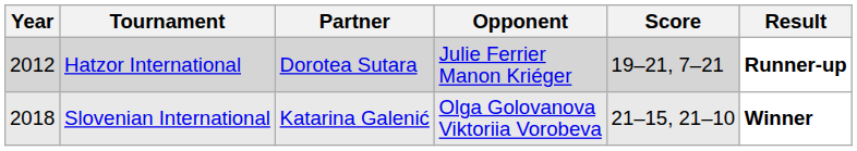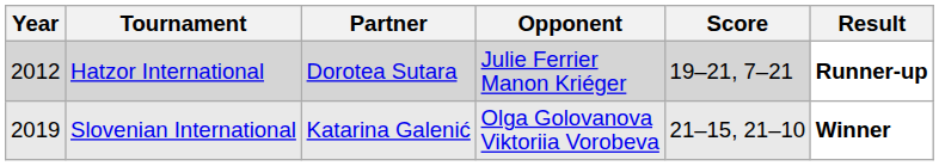 <table class="sortable wikitable" style="font-size: 90%;">
 <tr>
 <th>Year</th>
 <th>Tournament</th>
 <th>Partner</th>
 <th>Opponent</th>
 <th>Score</th>
 <th>Result</th>
 </tr>
 <tr style="background:#D5D5D5">
 <td align="center">2012</td>
 <td align="left"><a href='#'>Hatzor International</a></td>
 <td align="left"> <a href='#'>Dorotea Sutara</a></td>
 <td align="left"> <a href='#'>Julie Ferrier</a><br> <a href='#'>Manon Kriéger</a></td>
 <td align="left">19–21, 7–21</td>
 <td style="text-align:left; background:white"> <strong>Runner-up</strong></td>
 </tr>
 <tr style="background:#E9E9E9">
-<td align="center">2018</td>
+<td align="center">2019</td>
 <td align="left"><a href='#'>Slovenian International</a></td>
 <td align="left"> <a href='#'>Katarina Galenić</a></td>
 <td align="left"> <a href='#'>Olga Golovanova</a><br> <a href='#'>Viktoriia Vorobeva</a></td>
 <td align="left">21–15, 21–10</td>
 <td style="text-align:left; background:white"> <strong>Winner</strong></td>
 </tr>
 </table>
